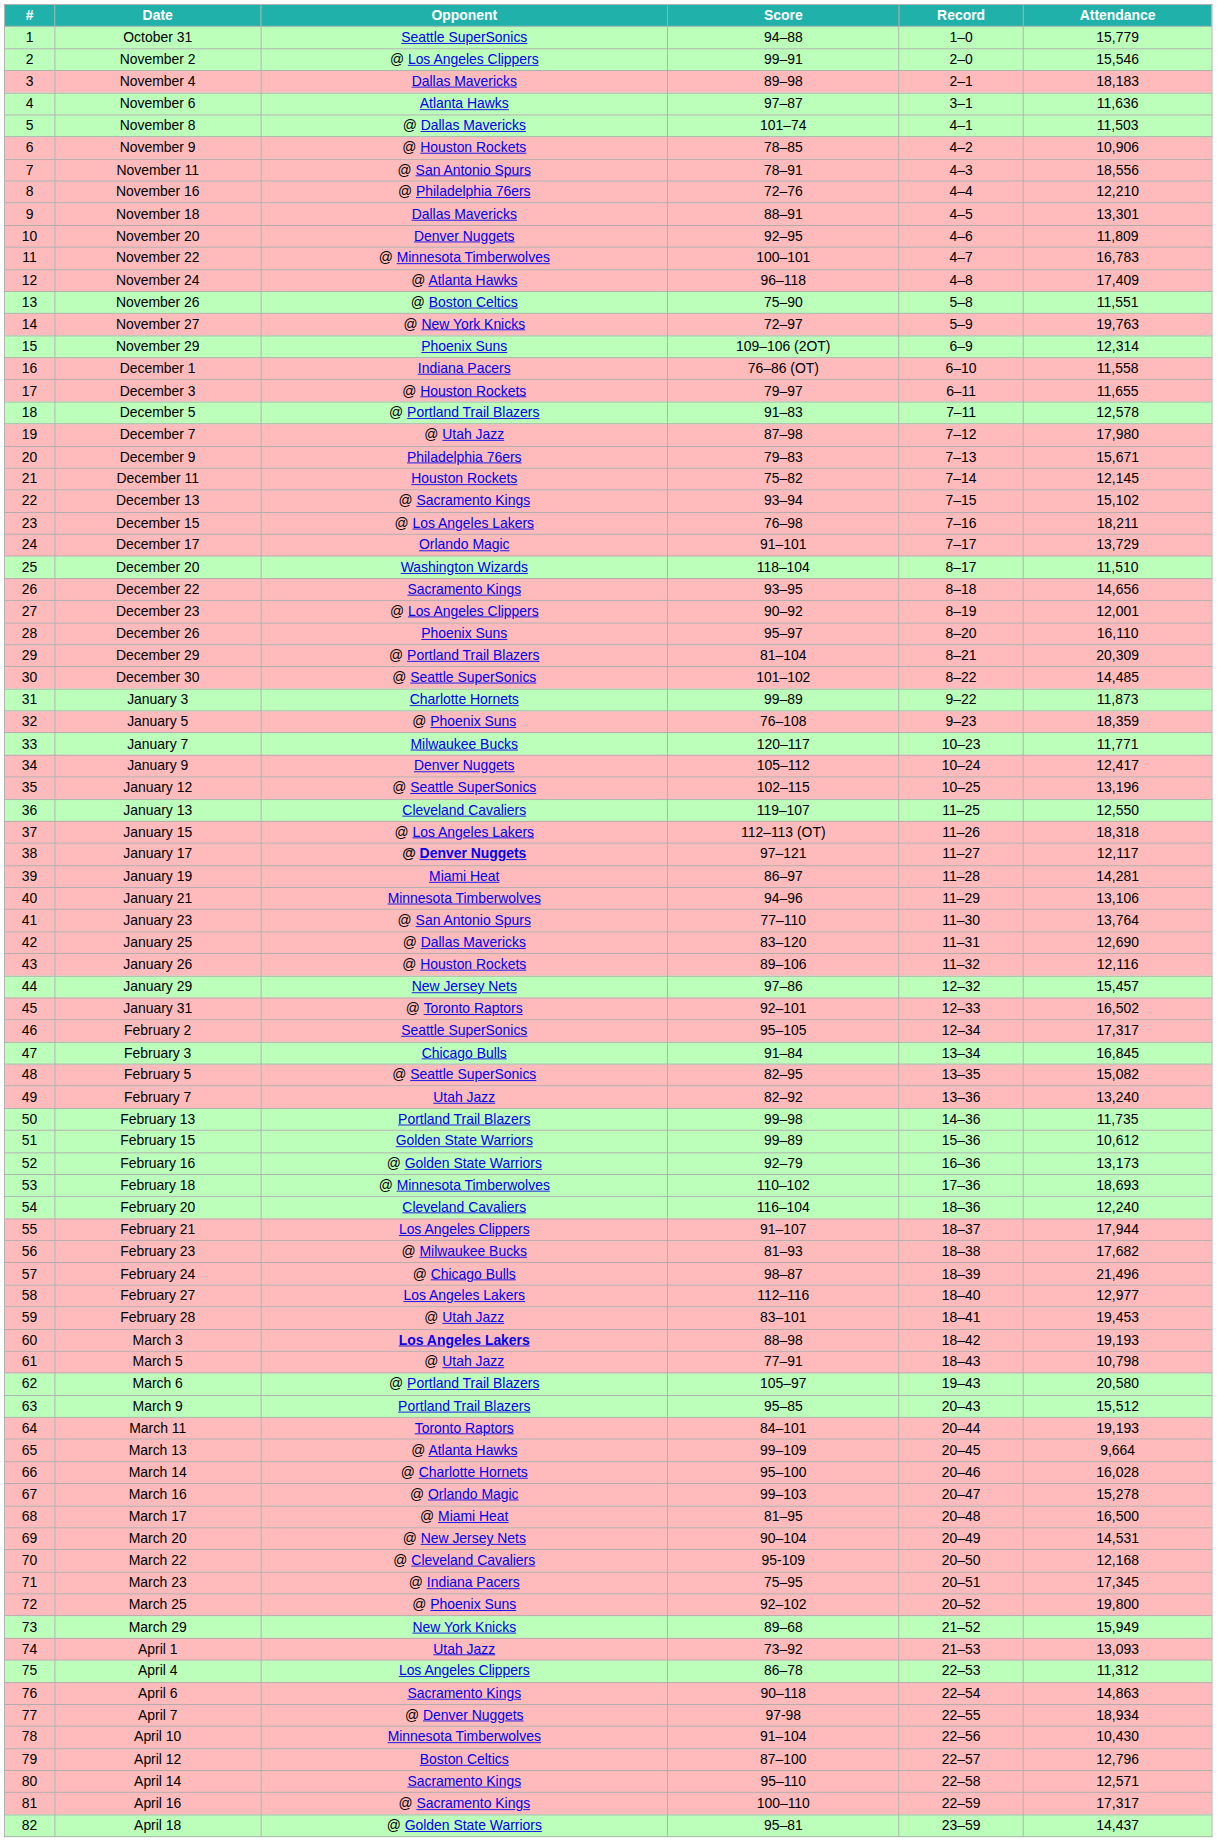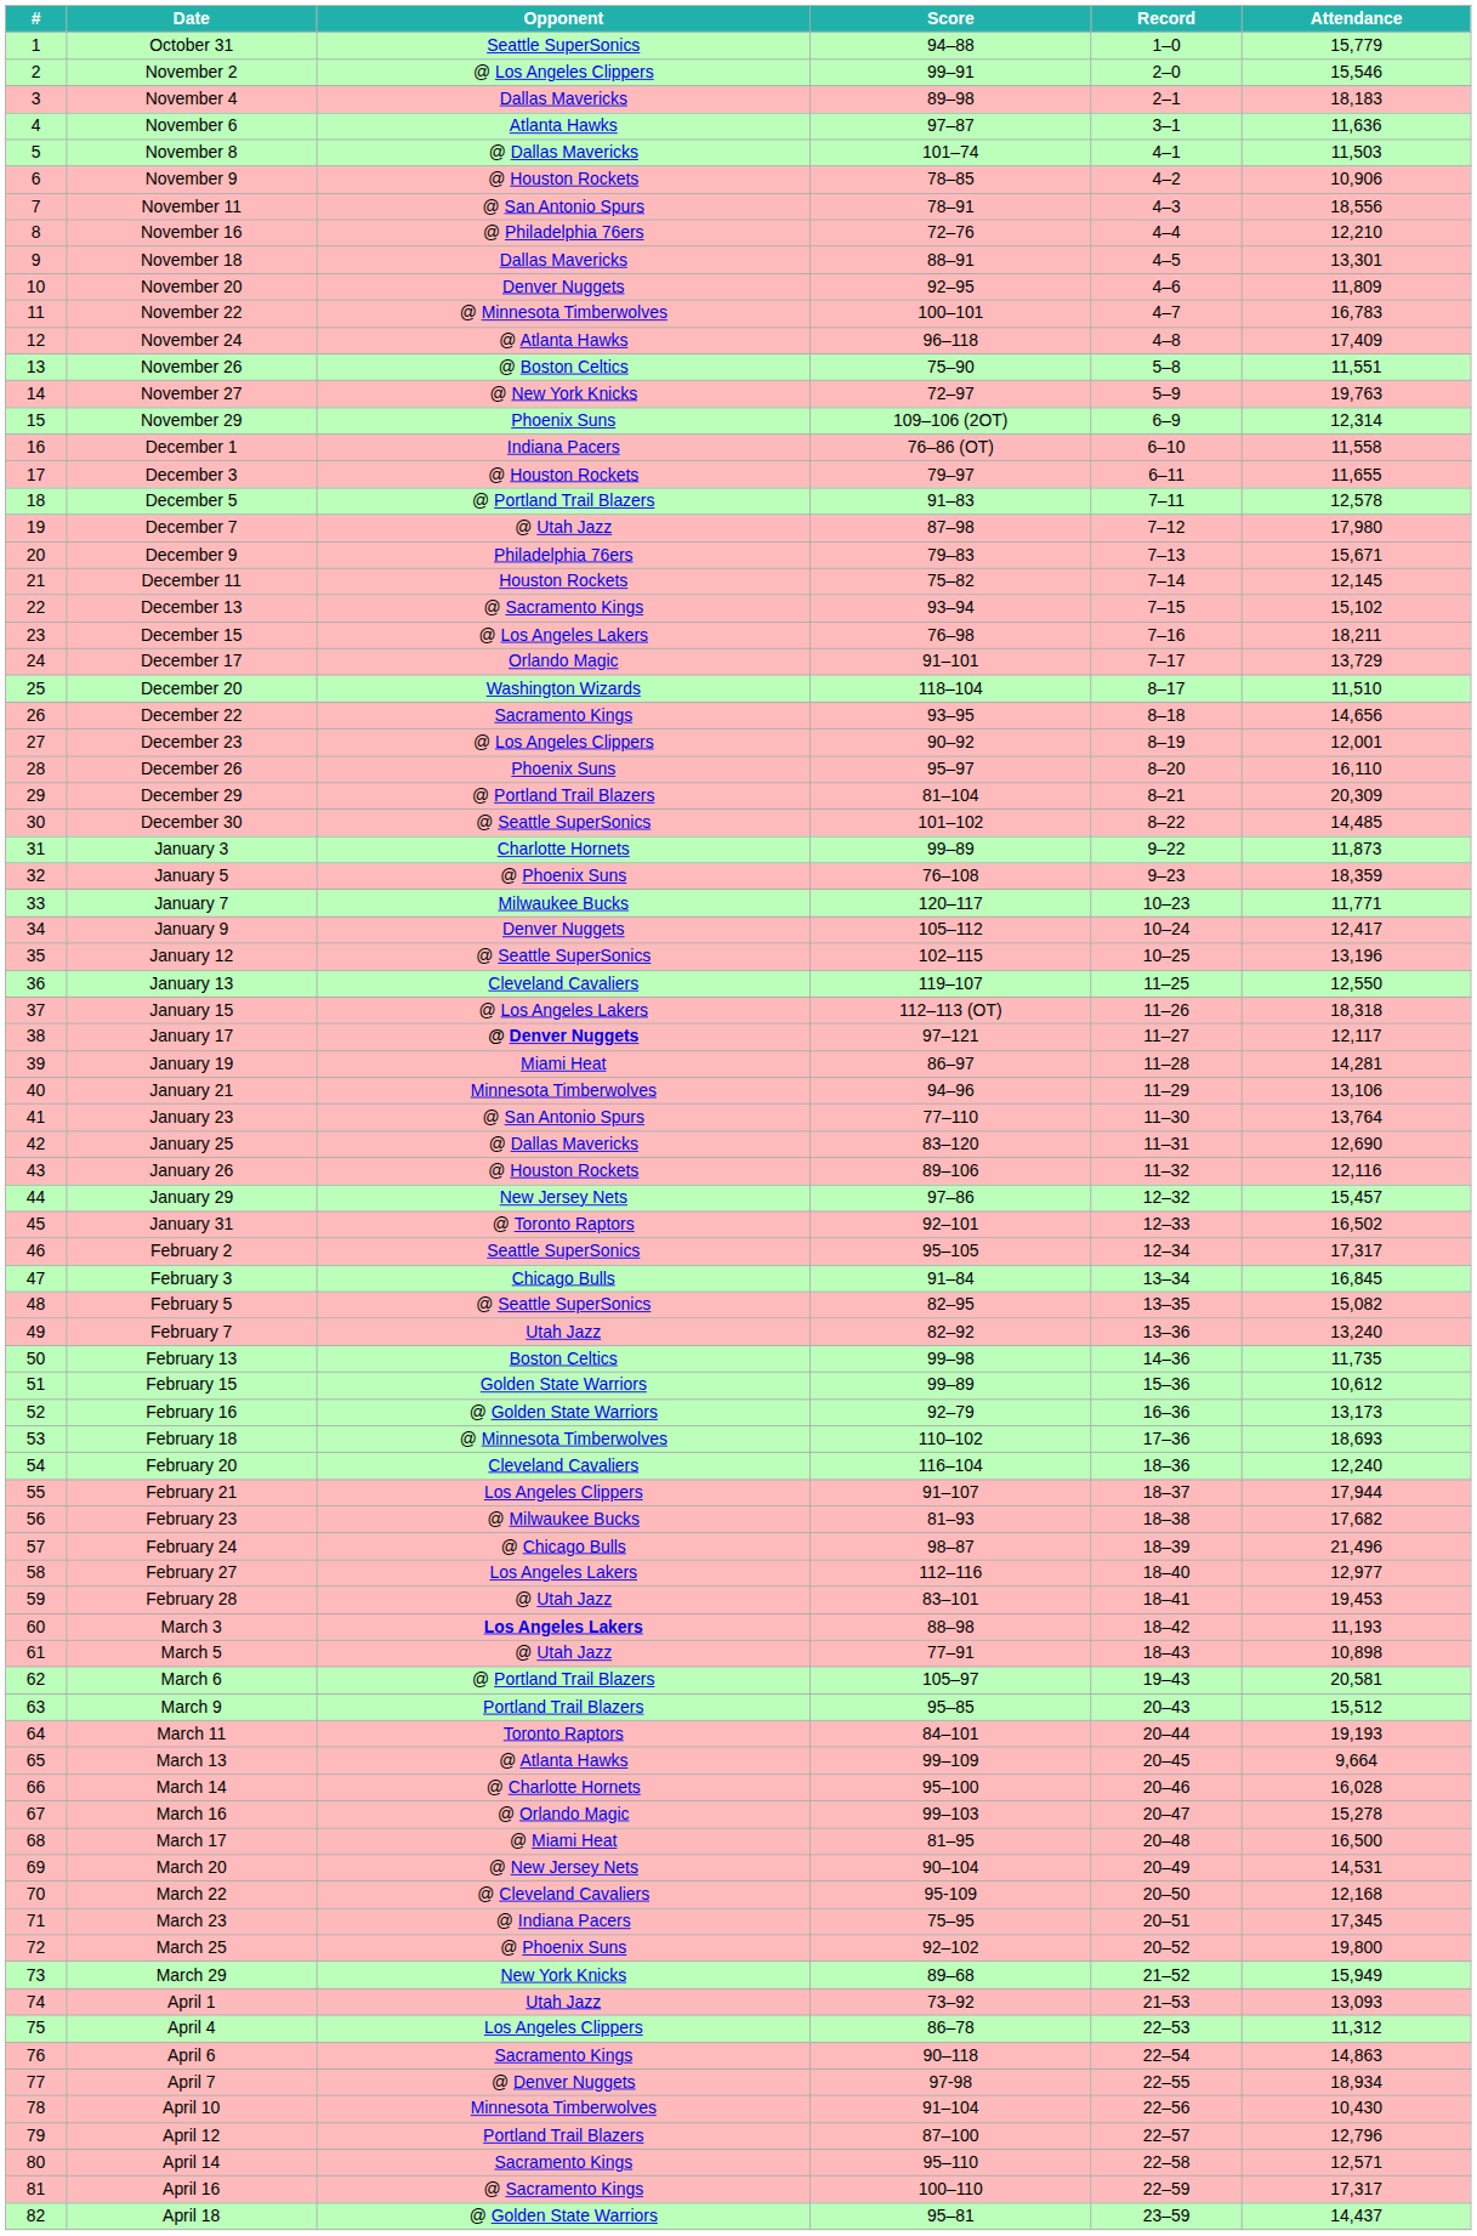 <table class="wikitable" width="70%">
 <tr align="center"  style="background:#20B2AA;color:#FFFFFF;">
 <td><strong>#</strong></td>
 <td><strong>Date</strong></td>
 <td><strong>Opponent</strong></td>
 <td><strong>Score</strong></td>
 <td><strong>Record</strong></td>
 <td><strong>Attendance</strong></td>
 </tr>
 <tr align="center" bgcolor="bbffbb">
 <td>1</td>
 <td>October 31</td>
 <td><a href='#'>Seattle SuperSonics</a></td>
 <td>94–88</td>
 <td>1–0</td>
 <td>15,779</td>
 </tr>
 <tr align="center" bgcolor="bbffbb">
 <td>2</td>
 <td>November 2</td>
 <td>@ <a href='#'>Los Angeles Clippers</a></td>
 <td>99–91</td>
 <td>2–0</td>
 <td>15,546</td>
 </tr>
 <tr align="center" bgcolor="ffbbbb">
 <td>3</td>
 <td>November 4</td>
 <td><a href='#'>Dallas Mavericks</a></td>
 <td>89–98</td>
 <td>2–1</td>
 <td>18,183</td>
 </tr>
 <tr align="center" bgcolor="bbffbb">
 <td>4</td>
 <td>November 6</td>
 <td><a href='#'>Atlanta Hawks</a></td>
 <td>97–87</td>
 <td>3–1</td>
 <td>11,636</td>
 </tr>
 <tr align="center" bgcolor="bbffbb">
 <td>5</td>
 <td>November 8</td>
 <td>@ <a href='#'>Dallas Mavericks</a></td>
 <td>101–74</td>
 <td>4–1</td>
 <td>11,503</td>
 </tr>
 <tr align="center" bgcolor="ffbbbb">
 <td>6</td>
 <td>November 9</td>
 <td>@ <a href='#'>Houston Rockets</a></td>
 <td>78–85</td>
 <td>4–2</td>
 <td>10,906</td>
 </tr>
 <tr align="center" bgcolor="ffbbbb">
 <td>7</td>
 <td>November 11</td>
 <td>@ <a href='#'>San Antonio Spurs</a></td>
 <td>78–91</td>
 <td>4–3</td>
 <td>18,556</td>
 </tr>
 <tr align="center" bgcolor="ffbbbb">
 <td>8</td>
 <td>November 16</td>
 <td>@ <a href='#'>Philadelphia 76ers</a></td>
 <td>72–76</td>
 <td>4–4</td>
 <td>12,210</td>
 </tr>
 <tr align="center" bgcolor="ffbbbb">
 <td>9</td>
 <td>November 18</td>
 <td><a href='#'>Dallas Mavericks</a></td>
 <td>88–91</td>
 <td>4–5</td>
 <td>13,301</td>
 </tr>
 <tr align="center" bgcolor="ffbbbb">
 <td>10</td>
 <td>November 20</td>
 <td><a href='#'>Denver Nuggets</a></td>
 <td>92–95</td>
 <td>4–6</td>
 <td>11,809</td>
 </tr>
 <tr align="center" bgcolor="ffbbbb">
 <td>11</td>
 <td>November 22</td>
 <td>@ <a href='#'>Minnesota Timberwolves</a></td>
 <td>100–101</td>
 <td>4–7</td>
 <td>16,783</td>
 </tr>
 <tr align="center" bgcolor="ffbbbb">
 <td>12</td>
 <td>November 24</td>
 <td>@ <a href='#'>Atlanta Hawks</a></td>
 <td>96–118</td>
 <td>4–8</td>
 <td>17,409</td>
 </tr>
 <tr align="center" bgcolor="bbffbb">
 <td>13</td>
 <td>November 26</td>
 <td>@ <a href='#'>Boston Celtics</a></td>
 <td>75–90</td>
 <td>5–8</td>
 <td>11,551</td>
 </tr>
 <tr align="center" bgcolor="ffbbbb">
 <td>14</td>
 <td>November 27</td>
 <td>@ <a href='#'>New York Knicks</a></td>
 <td>72–97</td>
 <td>5–9</td>
 <td>19,763</td>
 </tr>
 <tr align="center" bgcolor="bbffbb">
 <td>15</td>
 <td>November 29</td>
 <td><a href='#'>Phoenix Suns</a></td>
 <td>109–106 (2OT)</td>
 <td>6–9</td>
 <td>12,314</td>
 </tr>
 <tr align="center" bgcolor="ffbbbb">
 <td>16</td>
 <td>December 1</td>
 <td><a href='#'>Indiana Pacers</a></td>
 <td>76–86 (OT)</td>
 <td>6–10</td>
 <td>11,558</td>
 </tr>
 <tr align="center" bgcolor="ffbbbb">
 <td>17</td>
 <td>December 3</td>
 <td>@ <a href='#'>Houston Rockets</a></td>
 <td>79–97</td>
 <td>6–11</td>
 <td>11,655</td>
 </tr>
 <tr align="center" bgcolor="bbffbb">
 <td>18</td>
 <td>December 5</td>
 <td>@ <a href='#'>Portland Trail Blazers</a></td>
 <td>91–83</td>
 <td>7–11</td>
 <td>12,578</td>
 </tr>
 <tr align="center" bgcolor="ffbbbb">
 <td>19</td>
 <td>December 7</td>
 <td>@ <a href='#'>Utah Jazz</a></td>
 <td>87–98</td>
 <td>7–12</td>
 <td>17,980</td>
 </tr>
 <tr align="center" bgcolor="ffbbbb">
 <td>20</td>
 <td>December 9</td>
 <td><a href='#'>Philadelphia 76ers</a></td>
 <td>79–83</td>
 <td>7–13</td>
 <td>15,671</td>
 </tr>
 <tr align="center" bgcolor="ffbbbb">
 <td>21</td>
 <td>December 11</td>
 <td><a href='#'>Houston Rockets</a></td>
 <td>75–82</td>
 <td>7–14</td>
 <td>12,145</td>
 </tr>
 <tr align="center" bgcolor="ffbbbb">
 <td>22</td>
 <td>December 13</td>
 <td>@ <a href='#'>Sacramento Kings</a></td>
 <td>93–94</td>
 <td>7–15</td>
 <td>15,102</td>
 </tr>
 <tr align="center" bgcolor="ffbbbb">
 <td>23</td>
 <td>December 15</td>
 <td>@ <a href='#'>Los Angeles Lakers</a></td>
 <td>76–98</td>
 <td>7–16</td>
 <td>18,211</td>
 </tr>
 <tr align="center" bgcolor="ffbbbb">
 <td>24</td>
 <td>December 17</td>
 <td><a href='#'>Orlando Magic</a></td>
 <td>91–101</td>
 <td>7–17</td>
 <td>13,729</td>
 </tr>
 <tr align="center" bgcolor="bbffbb">
 <td>25</td>
 <td>December 20</td>
 <td><a href='#'>Washington Wizards</a></td>
 <td>118–104</td>
 <td>8–17</td>
 <td>11,510</td>
 </tr>
 <tr align="center" bgcolor="ffbbbb">
 <td>26</td>
 <td>December 22</td>
 <td><a href='#'>Sacramento Kings</a></td>
 <td>93–95</td>
 <td>8–18</td>
 <td>14,656</td>
 </tr>
 <tr align="center" bgcolor="ffbbbb">
 <td>27</td>
 <td>December 23</td>
 <td>@ <a href='#'>Los Angeles Clippers</a></td>
 <td>90–92</td>
 <td>8–19</td>
 <td>12,001</td>
 </tr>
 <tr align="center" bgcolor="ffbbbb">
 <td>28</td>
 <td>December 26</td>
 <td><a href='#'>Phoenix Suns</a></td>
 <td>95–97</td>
 <td>8–20</td>
 <td>16,110</td>
 </tr>
 <tr align="center" bgcolor="ffbbbb">
 <td>29</td>
 <td>December 29</td>
 <td>@ <a href='#'>Portland Trail Blazers</a></td>
 <td>81–104</td>
 <td>8–21</td>
 <td>20,309</td>
 </tr>
 <tr align="center" bgcolor="ffbbbb">
 <td>30</td>
 <td>December 30</td>
 <td>@ <a href='#'>Seattle SuperSonics</a></td>
 <td>101–102</td>
 <td>8–22</td>
 <td>14,485</td>
 </tr>
 <tr align="center" bgcolor="bbffbb">
 <td>31</td>
 <td>January 3</td>
 <td><a href='#'>Charlotte Hornets</a></td>
 <td>99–89</td>
 <td>9–22</td>
 <td>11,873</td>
 </tr>
 <tr align="center" bgcolor="ffbbbb">
 <td>32</td>
 <td>January 5</td>
 <td>@ <a href='#'>Phoenix Suns</a></td>
 <td>76–108</td>
 <td>9–23</td>
 <td>18,359</td>
 </tr>
 <tr align="center" bgcolor="bbffbb">
 <td>33</td>
 <td>January 7</td>
 <td><a href='#'>Milwaukee Bucks</a></td>
 <td>120–117</td>
 <td>10–23</td>
 <td>11,771</td>
 </tr>
 <tr align="center" bgcolor="ffbbbb">
 <td>34</td>
 <td>January 9</td>
 <td><a href='#'>Denver Nuggets</a></td>
 <td>105–112</td>
 <td>10–24</td>
 <td>12,417</td>
 </tr>
 <tr align="center" bgcolor="ffbbbb">
 <td>35</td>
 <td>January 12</td>
 <td>@ <a href='#'>Seattle SuperSonics</a></td>
 <td>102–115</td>
 <td>10–25</td>
 <td>13,196</td>
 </tr>
 <tr align="center" bgcolor="bbffbb">
 <td>36</td>
 <td>January 13</td>
 <td><a href='#'>Cleveland Cavaliers</a></td>
 <td>119–107</td>
 <td>11–25</td>
 <td>12,550</td>
 </tr>
 <tr align="center" bgcolor="ffbbbb">
 <td>37</td>
 <td>January 15</td>
 <td>@ <a href='#'>Los Angeles Lakers</a></td>
 <td>112–113 (OT)</td>
 <td>11–26</td>
 <td>18,318</td>
 </tr>
 <tr align="center" bgcolor="ffbbbb">
 <td>38</td>
 <td>January 17</td>
 <td><strong>@ <a href='#'>Denver Nuggets</a></strong></td>
 <td>97–121</td>
 <td>11–27</td>
 <td>12,117</td>
 </tr>
 <tr align="center" bgcolor="ffbbbb">
 <td>39</td>
 <td>January 19</td>
 <td><a href='#'>Miami Heat</a></td>
 <td>86–97</td>
 <td>11–28</td>
 <td>14,281</td>
 </tr>
 <tr align="center" bgcolor="ffbbbb">
 <td>40</td>
 <td>January 21</td>
 <td><a href='#'>Minnesota Timberwolves</a></td>
 <td>94–96</td>
 <td>11–29</td>
 <td>13,106</td>
 </tr>
 <tr align="center" bgcolor="ffbbbb">
 <td>41</td>
 <td>January 23</td>
 <td>@ <a href='#'>San Antonio Spurs</a></td>
 <td>77–110</td>
 <td>11–30</td>
 <td>13,764</td>
 </tr>
 <tr align="center" bgcolor="ffbbbb">
 <td>42</td>
 <td>January 25</td>
 <td>@ <a href='#'>Dallas Mavericks</a></td>
 <td>83–120</td>
 <td>11–31</td>
 <td>12,690</td>
 </tr>
 <tr align="center" bgcolor="ffbbbb">
 <td>43</td>
 <td>January 26</td>
 <td>@ <a href='#'>Houston Rockets</a></td>
 <td>89–106</td>
 <td>11–32</td>
 <td>12,116</td>
 </tr>
 <tr align="center" bgcolor="bbffbb">
 <td>44</td>
 <td>January 29</td>
 <td><a href='#'>New Jersey Nets</a></td>
 <td>97–86</td>
 <td>12–32</td>
 <td>15,457</td>
 </tr>
 <tr align="center" bgcolor="ffbbbb">
 <td>45</td>
 <td>January 31</td>
 <td>@ <a href='#'>Toronto Raptors</a></td>
 <td>92–101</td>
 <td>12–33</td>
 <td>16,502</td>
 </tr>
 <tr align="center" bgcolor="ffbbbb">
 <td>46</td>
 <td>February 2</td>
 <td><a href='#'>Seattle SuperSonics</a></td>
 <td>95–105</td>
 <td>12–34</td>
 <td>17,317</td>
 </tr>
 <tr align="center" bgcolor="bbffbb">
 <td>47</td>
 <td>February 3</td>
 <td><a href='#'>Chicago Bulls</a></td>
 <td>91–84</td>
 <td>13–34</td>
 <td>16,845</td>
 </tr>
 <tr align="center" bgcolor="ffbbbb">
 <td>48</td>
 <td>February 5</td>
 <td>@ <a href='#'>Seattle SuperSonics</a></td>
 <td>82–95</td>
 <td>13–35</td>
 <td>15,082</td>
 </tr>
 <tr align="center" bgcolor="ffbbbb">
 <td>49</td>
 <td>February 7</td>
 <td><a href='#'>Utah Jazz</a></td>
 <td>82–92</td>
 <td>13–36</td>
 <td>13,240</td>
 </tr>
 <tr align="center" bgcolor="bbffbb">
 <td>50</td>
 <td>February 13</td>
-<td><a href='#'>Portland Trail Blazers</a></td>
+<td><a href='#'>Boston Celtics</a></td>
 <td>99–98</td>
 <td>14–36</td>
 <td>11,735</td>
 </tr>
 <tr align="center" bgcolor="bbffbb">
 <td>51</td>
 <td>February 15</td>
 <td><a href='#'>Golden State Warriors</a></td>
 <td>99–89</td>
 <td>15–36</td>
 <td>10,612</td>
 </tr>
 <tr align="center" bgcolor="bbffbb">
 <td>52</td>
 <td>February 16</td>
 <td>@ <a href='#'>Golden State Warriors</a></td>
 <td>92–79</td>
 <td>16–36</td>
 <td>13,173</td>
 </tr>
 <tr align="center" bgcolor="bbffbb">
 <td>53</td>
 <td>February 18</td>
 <td>@ <a href='#'>Minnesota Timberwolves</a></td>
 <td>110–102</td>
 <td>17–36</td>
 <td>18,693</td>
 </tr>
 <tr align="center" bgcolor="bbffbb">
 <td>54</td>
 <td>February 20</td>
 <td><a href='#'>Cleveland Cavaliers</a></td>
 <td>116–104</td>
 <td>18–36</td>
 <td>12,240</td>
 </tr>
 <tr align="center" bgcolor="ffbbbb">
 <td>55</td>
 <td>February 21</td>
 <td><a href='#'>Los Angeles Clippers</a></td>
 <td>91–107</td>
 <td>18–37</td>
 <td>17,944</td>
 </tr>
 <tr align="center" bgcolor="ffbbbb">
 <td>56</td>
 <td>February 23</td>
 <td>@ <a href='#'>Milwaukee Bucks</a></td>
 <td>81–93</td>
 <td>18–38</td>
 <td>17,682</td>
 </tr>
 <tr align="center" bgcolor="ffbbbb">
 <td>57</td>
 <td>February 24</td>
 <td>@ <a href='#'>Chicago Bulls</a></td>
 <td>98–87</td>
 <td>18–39</td>
 <td>21,496</td>
 </tr>
 <tr align="center" bgcolor="ffbbbb">
 <td>58</td>
 <td>February 27</td>
 <td><a href='#'>Los Angeles Lakers</a></td>
 <td>112–116</td>
 <td>18–40</td>
 <td>12,977</td>
 </tr>
 <tr align="center" bgcolor="ffbbbb">
 <td>59</td>
 <td>February 28</td>
 <td>@ <a href='#'>Utah Jazz</a></td>
 <td>83–101</td>
 <td>18–41</td>
 <td>19,453</td>
 </tr>
 <tr align="center" bgcolor="ffbbbb">
 <td>60</td>
 <td>March 3</td>
 <td><strong><a href='#'>Los Angeles Lakers</a></strong></td>
 <td>88–98</td>
 <td>18–42</td>
-<td>19,193</td>
+<td>11,193</td>
 </tr>
 <tr align="center" bgcolor="ffbbbb">
 <td>61</td>
 <td>March 5</td>
 <td>@ <a href='#'>Utah Jazz</a></td>
 <td>77–91</td>
 <td>18–43</td>
-<td>10,798</td>
+<td>10,898</td>
 </tr>
 <tr align="center" bgcolor="bbffbb">
 <td>62</td>
 <td>March 6</td>
 <td>@ <a href='#'>Portland Trail Blazers</a></td>
 <td>105–97</td>
 <td>19–43</td>
-<td>20,580</td>
+<td>20,581</td>
 </tr>
 <tr align="center" bgcolor="bbffbb">
 <td>63</td>
 <td>March 9</td>
 <td><a href='#'>Portland Trail Blazers</a></td>
 <td>95–85</td>
 <td>20–43</td>
 <td>15,512</td>
 </tr>
 <tr align="center" bgcolor="ffbbbb">
 <td>64</td>
 <td>March 11</td>
 <td><a href='#'>Toronto Raptors</a></td>
 <td>84–101</td>
 <td>20–44</td>
 <td>19,193</td>
 </tr>
 <tr align="center" bgcolor="ffbbbb">
 <td>65</td>
 <td>March 13</td>
 <td>@ <a href='#'>Atlanta Hawks</a></td>
 <td>99–109</td>
 <td>20–45</td>
 <td>9,664</td>
 </tr>
 <tr align="center" bgcolor="ffbbbb">
 <td>66</td>
 <td>March 14</td>
 <td>@ <a href='#'>Charlotte Hornets</a></td>
 <td>95–100</td>
 <td>20–46</td>
 <td>16,028</td>
 </tr>
 <tr align="center" bgcolor="ffbbbb">
 <td>67</td>
 <td>March 16</td>
 <td>@ <a href='#'>Orlando Magic</a></td>
 <td>99–103</td>
 <td>20–47</td>
 <td>15,278</td>
 </tr>
 <tr align="center" bgcolor="ffbbbb">
 <td>68</td>
 <td>March 17</td>
 <td>@ <a href='#'>Miami Heat</a></td>
 <td>81–95</td>
 <td>20–48</td>
 <td>16,500</td>
 </tr>
 <tr align="center" bgcolor="ffbbbb">
 <td>69</td>
 <td>March 20</td>
 <td>@ <a href='#'>New Jersey Nets</a></td>
 <td>90–104</td>
 <td>20–49</td>
 <td>14,531</td>
 </tr>
 <tr align="center" bgcolor="ffbbbb">
 <td>70</td>
 <td>March 22</td>
 <td>@ <a href='#'>Cleveland Cavaliers</a></td>
 <td>95-109</td>
 <td>20–50</td>
 <td>12,168</td>
 </tr>
 <tr align="center" bgcolor="ffbbbb">
 <td>71</td>
 <td>March 23</td>
 <td>@ <a href='#'>Indiana Pacers</a></td>
 <td>75–95</td>
 <td>20–51</td>
 <td>17,345</td>
 </tr>
 <tr align="center" bgcolor="ffbbbb">
 <td>72</td>
 <td>March 25</td>
 <td>@ <a href='#'>Phoenix Suns</a></td>
 <td>92–102</td>
 <td>20–52</td>
 <td>19,800</td>
 </tr>
 <tr align="center" bgcolor="bbffbb">
 <td>73</td>
 <td>March 29</td>
 <td><a href='#'>New York Knicks</a></td>
 <td>89–68</td>
 <td>21–52</td>
 <td>15,949</td>
 </tr>
 <tr align="center" bgcolor="ffbbbb">
 <td>74</td>
 <td>April 1</td>
 <td><a href='#'>Utah Jazz</a></td>
 <td>73–92</td>
 <td>21–53</td>
 <td>13,093</td>
 </tr>
 <tr align="center" bgcolor="bbffbb">
 <td>75</td>
 <td>April 4</td>
 <td><a href='#'>Los Angeles Clippers</a></td>
 <td>86–78</td>
 <td>22–53</td>
 <td>11,312</td>
 </tr>
 <tr align="center" bgcolor="ffbbbb">
 <td>76</td>
 <td>April 6</td>
 <td><a href='#'>Sacramento Kings</a></td>
 <td>90–118</td>
 <td>22–54</td>
 <td>14,863</td>
 </tr>
 <tr align="center" bgcolor="ffbbbb">
 <td>77</td>
 <td>April 7</td>
 <td>@ <a href='#'>Denver Nuggets</a></td>
 <td>97-98</td>
 <td>22–55</td>
 <td>18,934</td>
 </tr>
 <tr align="center" bgcolor="ffbbbb">
 <td>78</td>
 <td>April 10</td>
 <td><a href='#'>Minnesota Timberwolves</a></td>
 <td>91–104</td>
 <td>22–56</td>
 <td>10,430</td>
 </tr>
 <tr align="center" bgcolor="ffbbbb">
 <td>79</td>
 <td>April 12</td>
-<td><a href='#'>Boston Celtics</a></td>
+<td><a href='#'>Portland Trail Blazers</a></td>
 <td>87–100</td>
 <td>22–57</td>
 <td>12,796</td>
 </tr>
 <tr align="center" bgcolor="ffbbbb">
 <td>80</td>
 <td>April 14</td>
 <td><a href='#'>Sacramento Kings</a></td>
 <td>95–110</td>
 <td>22–58</td>
 <td>12,571</td>
 </tr>
 <tr align="center" bgcolor="ffbbbb">
 <td>81</td>
 <td>April 16</td>
 <td>@ <a href='#'>Sacramento Kings</a></td>
 <td>100–110</td>
 <td>22–59</td>
 <td>17,317</td>
 </tr>
 <tr align="center" bgcolor="bbffbb">
 <td>82</td>
 <td>April 18</td>
 <td>@ <a href='#'>Golden State Warriors</a></td>
 <td>95–81</td>
 <td>23–59</td>
 <td>14,437</td>
 </tr>
 </table>
